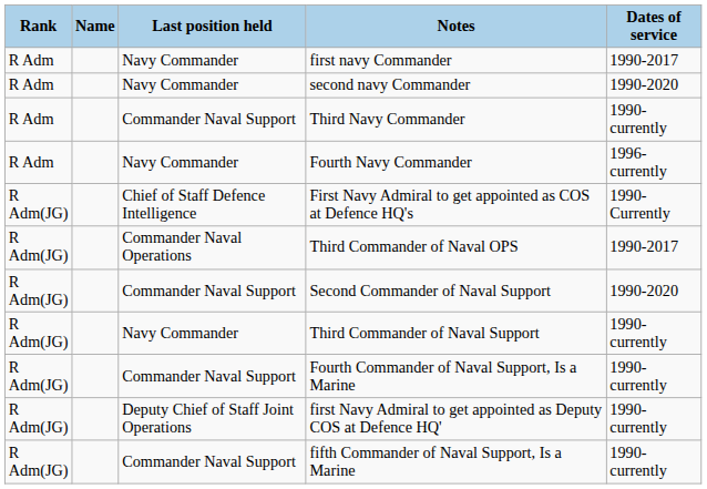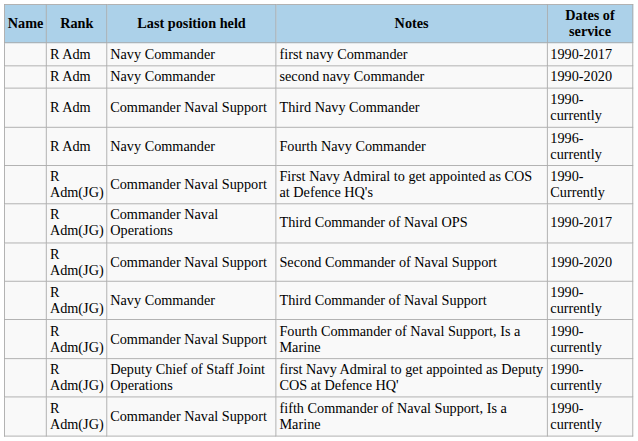 <table class="wikitable sortable" style="width:80%;">
 <tr>
+<th style="background:#acd1e9;">Name</th>
 <th style="width:60px; background:#acd1e9;">Rank</th>
-<th style="background:#acd1e9;">Name</th>
 <th style="background:#acd1e9;">Last position held</th>
 <th style="background:#acd1e9;">Notes</th>
 <th style="background:#acd1e9;">Dates of service</th>
 </tr>
 <tr>
+<td></td>
 <td>R Adm</td>
-<td></td>
 <td>Navy Commander</td>
 <td>first navy Commander</td>
 <td>1990-2017</td>
 </tr>
 <tr>
+<td></td>
 <td>R Adm</td>
-<td></td>
 <td>Navy Commander</td>
 <td>second navy Commander</td>
 <td>1990-2020</td>
 </tr>
 <tr>
+<td></td>
 <td>R Adm</td>
-<td></td>
 <td>Commander Naval Support</td>
 <td>Third Navy Commander</td>
 <td>1990-currently</td>
 </tr>
 <tr>
+<td></td>
 <td>R Adm</td>
-<td></td>
 <td>Navy Commander</td>
 <td>Fourth Navy Commander</td>
 <td>1996-currently</td>
 </tr>
 <tr>
+<td></td>
 <td>R Adm(JG)</td>
-<td></td>
-<td>Chief of Staff Defence Intelligence</td>
+<td>Commander Naval Support</td>
 <td>First Navy Admiral to get appointed as COS at Defence HQ's</td>
 <td>1990-Currently</td>
 </tr>
 <tr>
+<td></td>
 <td>R Adm(JG)</td>
-<td></td>
 <td>Commander Naval Operations</td>
 <td>Third Commander of Naval OPS</td>
 <td>1990-2017</td>
 </tr>
 <tr>
+<td></td>
 <td>R Adm(JG)</td>
-<td></td>
 <td>Commander Naval Support</td>
 <td>Second Commander of Naval Support</td>
 <td>1990-2020</td>
 </tr>
 <tr>
+<td></td>
 <td>R Adm(JG)</td>
-<td></td>
 <td>Navy Commander</td>
 <td>Third Commander of Naval Support</td>
 <td>1990-currently</td>
 </tr>
 <tr>
+<td></td>
 <td>R Adm(JG)</td>
-<td></td>
 <td>Commander Naval Support</td>
 <td>Fourth Commander of Naval Support, Is a Marine</td>
 <td>1990-currently</td>
 </tr>
 <tr>
+<td></td>
 <td>R Adm(JG)</td>
-<td></td>
 <td>Deputy Chief of Staff  Joint Operations</td>
 <td>first Navy Admiral to get appointed as Deputy COS at Defence HQ'</td>
 <td>1990-currently</td>
 </tr>
 <tr>
+<td></td>
 <td>R Adm(JG)</td>
-<td></td>
 <td>Commander Naval Support</td>
 <td>fifth Commander of Naval Support, Is a Marine</td>
 <td>1990-currently</td>
 </tr>
 </table>
